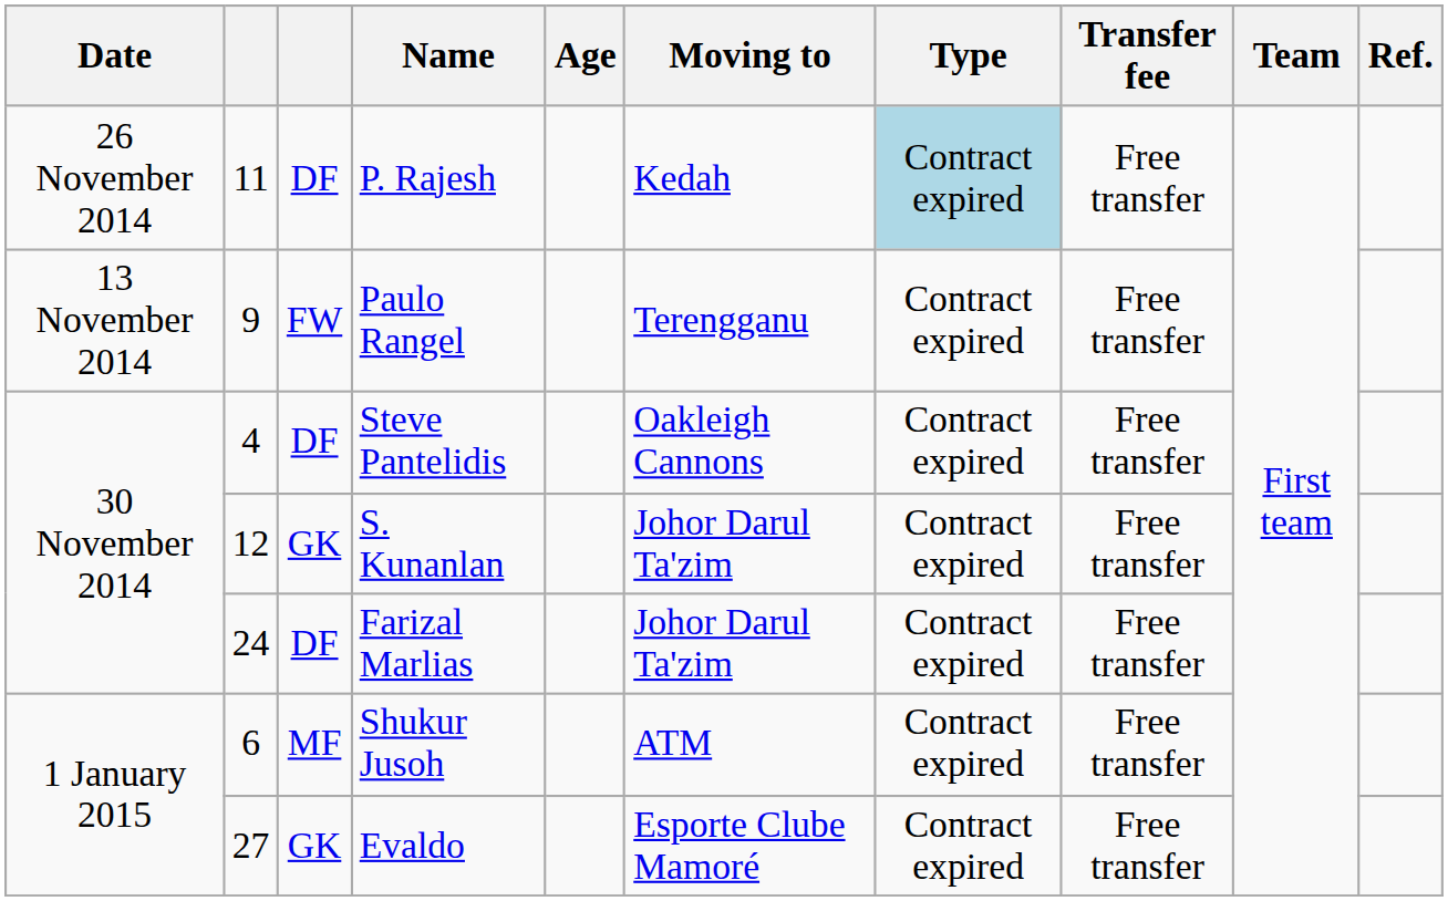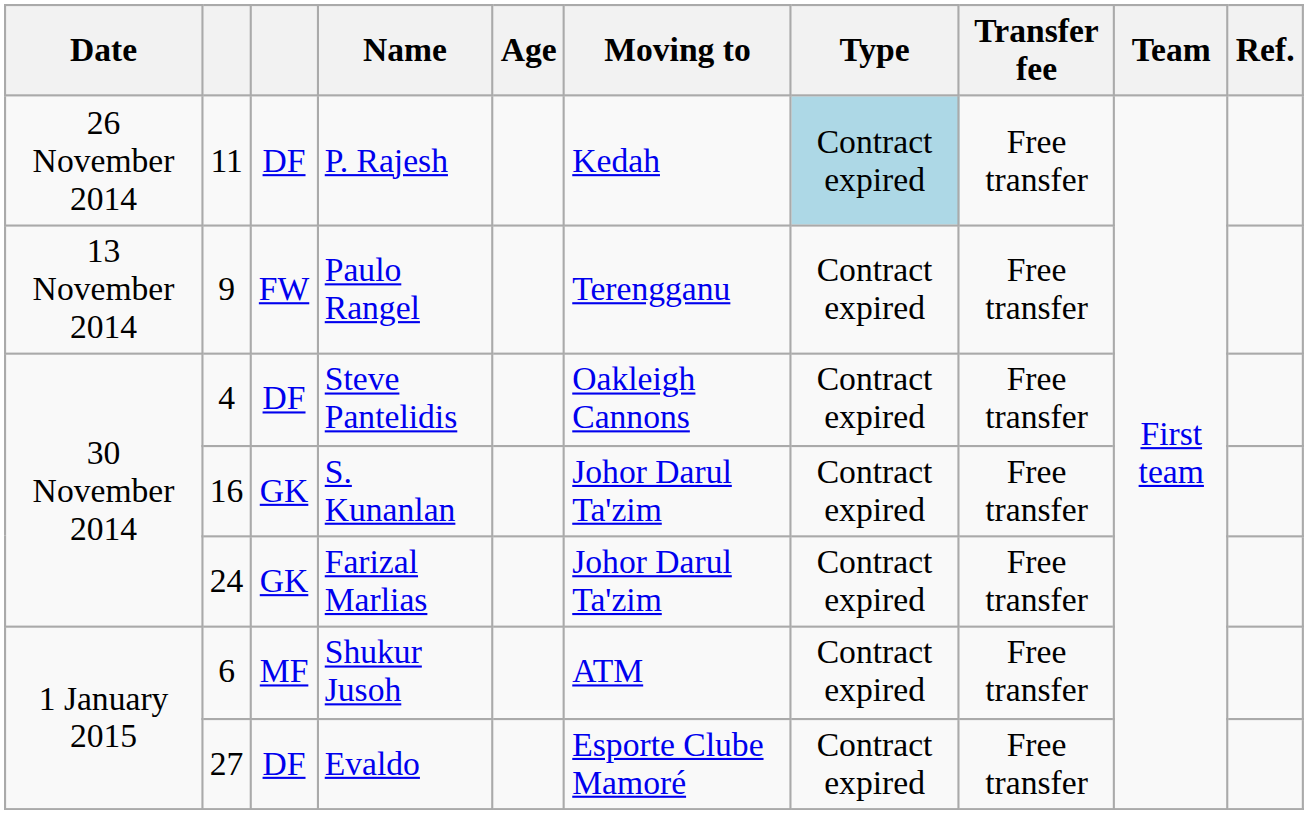 <table class="wikitable sortable" style="width:70%; text-align:center; font-size:100%; text-align:centre;">
 <tr>
 <th>Date</th>
 <th></th>
 <th></th>
 <th>Name</th>
 <th>Age</th>
 <th>Moving to</th>
 <th>Type</th>
 <th>Transfer fee</th>
 <th>Team</th>
 <th>Ref.</th>
 </tr>
 <tr>
 <td>26 November 2014</td>
 <td>11</td>
 <td><a href='#'>DF</a></td>
 <td style="text-align:left"> <a href='#'>P. Rajesh</a></td>
 <td></td>
 <td style="text-align:left"> <a href='#'>Kedah</a></td>
 <td style="background: lightblue;">Contract expired</td>
 <td>Free transfer</td>
 <td rowspan="7"><a href='#'>First team</a></td>
 <td></td>
 </tr>
 <tr>
 <td>13 November 2014</td>
 <td>9</td>
 <td><a href='#'>FW</a></td>
 <td style="text-align:left"> <a href='#'>Paulo Rangel</a></td>
 <td></td>
 <td style="text-align:left"> <a href='#'>Terengganu</a></td>
 <td>Contract expired</td>
 <td>Free transfer</td>
 <td></td>
 </tr>
 <tr>
 <td rowspan="3">30 November 2014</td>
 <td>4</td>
 <td><a href='#'>DF</a></td>
 <td style="text-align:left"> <a href='#'>Steve Pantelidis</a></td>
 <td></td>
 <td style="text-align:left"> <a href='#'>Oakleigh Cannons</a></td>
 <td>Contract expired</td>
 <td>Free transfer</td>
 <td></td>
 </tr>
 <tr>
-<td>12</td>
+<td>16</td>
 <td><a href='#'>GK</a></td>
 <td style="text-align:left"> <a href='#'>S. Kunanlan</a></td>
 <td></td>
 <td style="text-align:left"> <a href='#'>Johor Darul Ta'zim</a></td>
 <td>Contract expired</td>
 <td>Free transfer</td>
 <td></td>
 </tr>
 <tr>
 <td>24</td>
-<td><a href='#'>DF</a></td>
+<td><a href='#'>GK</a></td>
 <td style="text-align:left"> <a href='#'>Farizal Marlias</a></td>
 <td></td>
 <td style="text-align:left"> <a href='#'>Johor Darul Ta'zim</a></td>
 <td>Contract expired</td>
 <td>Free transfer</td>
 <td></td>
 </tr>
 <tr>
 <td rowspan="2">1 January 2015</td>
 <td>6</td>
 <td><a href='#'>MF</a></td>
 <td style="text-align:left"> <a href='#'>Shukur Jusoh</a></td>
 <td></td>
 <td style="text-align:left"> <a href='#'>ATM</a></td>
 <td>Contract expired</td>
 <td>Free transfer</td>
 <td></td>
 </tr>
 <tr>
 <td>27</td>
-<td><a href='#'>GK</a></td>
+<td><a href='#'>DF</a></td>
 <td style="text-align:left"> <a href='#'>Evaldo</a></td>
 <td></td>
 <td style="text-align:left"> <a href='#'>Esporte Clube Mamoré</a></td>
 <td>Contract expired</td>
 <td>Free transfer</td>
 <td></td>
 </tr>
 <tr>
 </tr>
 </table>
